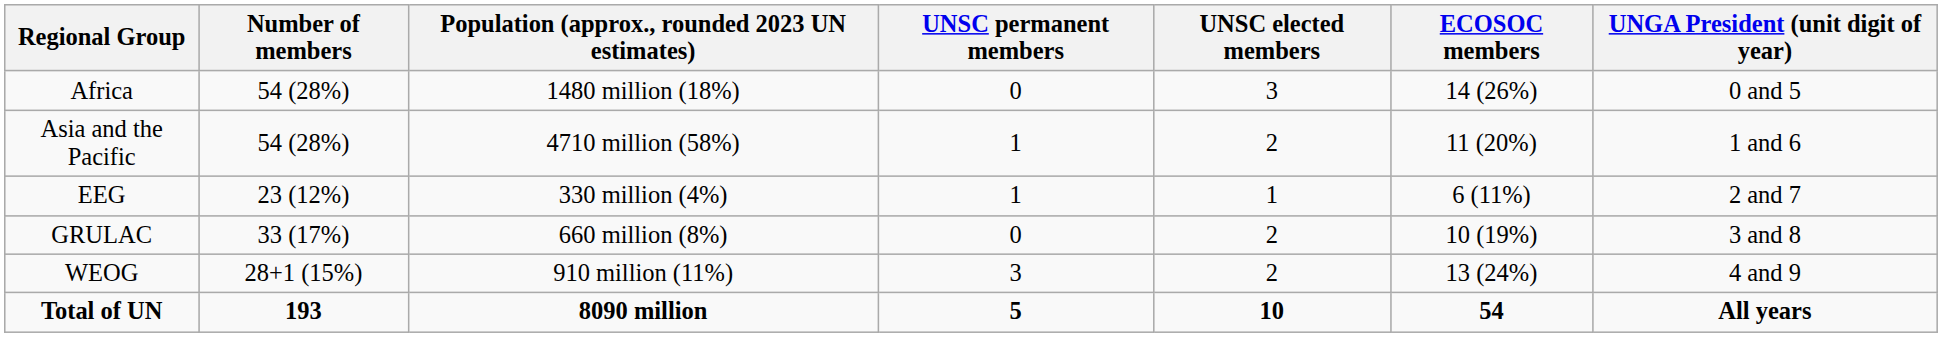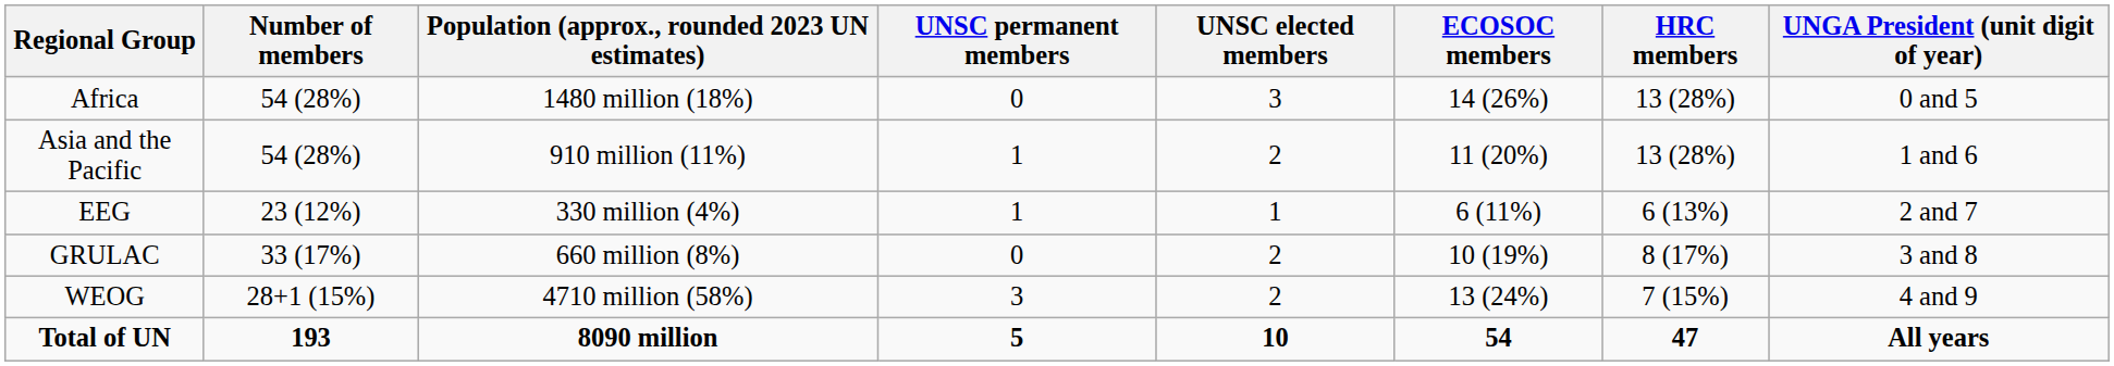 <table class="wikitable sortable" style="text-align:center; width:100%;">
 <tr>
 <th>Regional Group</th>
 <th>Number of members</th>
 <th>Population (approx., rounded 2023 UN estimates)</th>
 <th><a href='#'>UNSC</a> permanent members</th>
 <th>UNSC elected members</th>
 <th><a href='#'>ECOSOC</a> members</th>
+<th><a href='#'>HRC</a> members</th>
 <th><a href='#'>UNGA President</a> (unit digit of year)</th>
 </tr>
 <tr>
 <td>Africa</td>
 <td>54 (28%)</td>
 <td>1480 million (18%)</td>
 <td>0</td>
 <td>3</td>
 <td>14 (26%)</td>
+<td>13 (28%)</td>
 <td>0 and 5</td>
 </tr>
 <tr>
 <td>Asia and the Pacific</td>
 <td>54 (28%)</td>
-<td>4710 million (58%)</td>
+<td>910 million (11%)</td>
 <td>1</td>
 <td>2</td>
 <td>11 (20%)</td>
+<td>13 (28%)</td>
 <td>1 and 6</td>
 </tr>
 <tr>
 <td>EEG</td>
 <td>23 (12%)</td>
 <td>330 million (4%)</td>
 <td>1</td>
 <td>1</td>
 <td>6 (11%)</td>
+<td>6 (13%)</td>
 <td>2 and 7</td>
 </tr>
 <tr>
 <td>GRULAC</td>
 <td>33 (17%)</td>
 <td>660 million (8%)</td>
 <td>0</td>
 <td>2</td>
 <td>10 (19%)</td>
+<td>8 (17%)</td>
 <td>3 and 8</td>
 </tr>
 <tr>
 <td>WEOG</td>
 <td>28+1 (15%)</td>
-<td>910 million (11%)</td>
+<td>4710 million (58%)</td>
 <td>3</td>
 <td>2</td>
 <td>13 (24%)</td>
+<td>7 (15%)</td>
 <td>4 and 9</td>
 </tr>
 <tr>
 <td><strong>Total of UN</strong></td>
 <td><strong>193</strong></td>
 <td><strong>8090 million</strong></td>
 <td><strong>5</strong></td>
 <td><strong>10</strong></td>
 <td><strong>54</strong></td>
+<td><strong>47</strong></td>
 <td><strong>All years</strong></td>
 </tr>
 </table>
